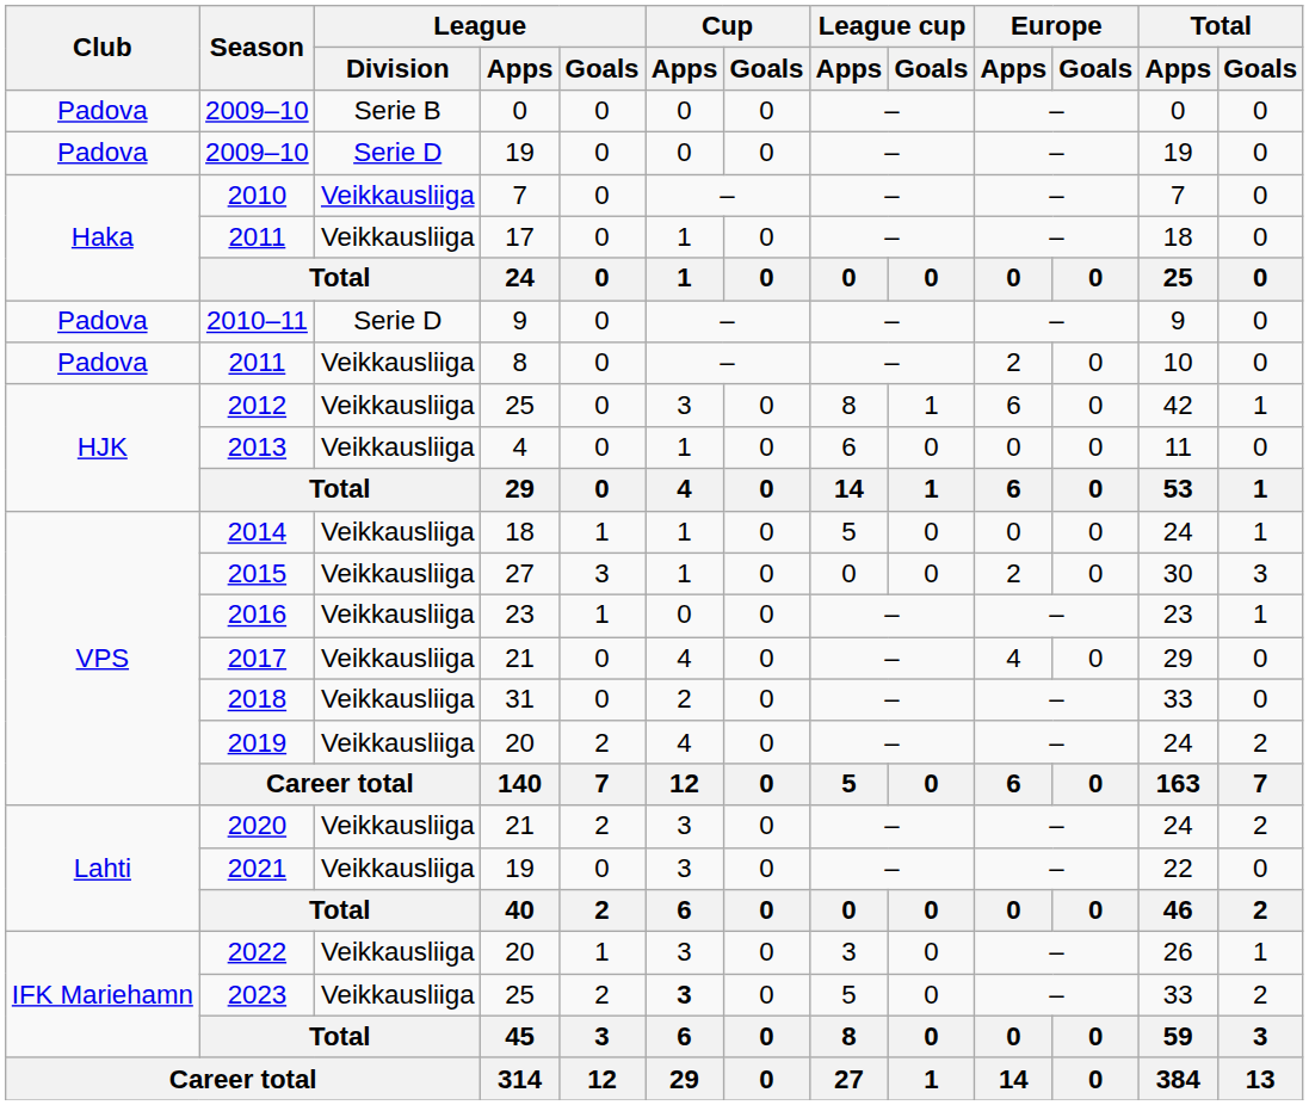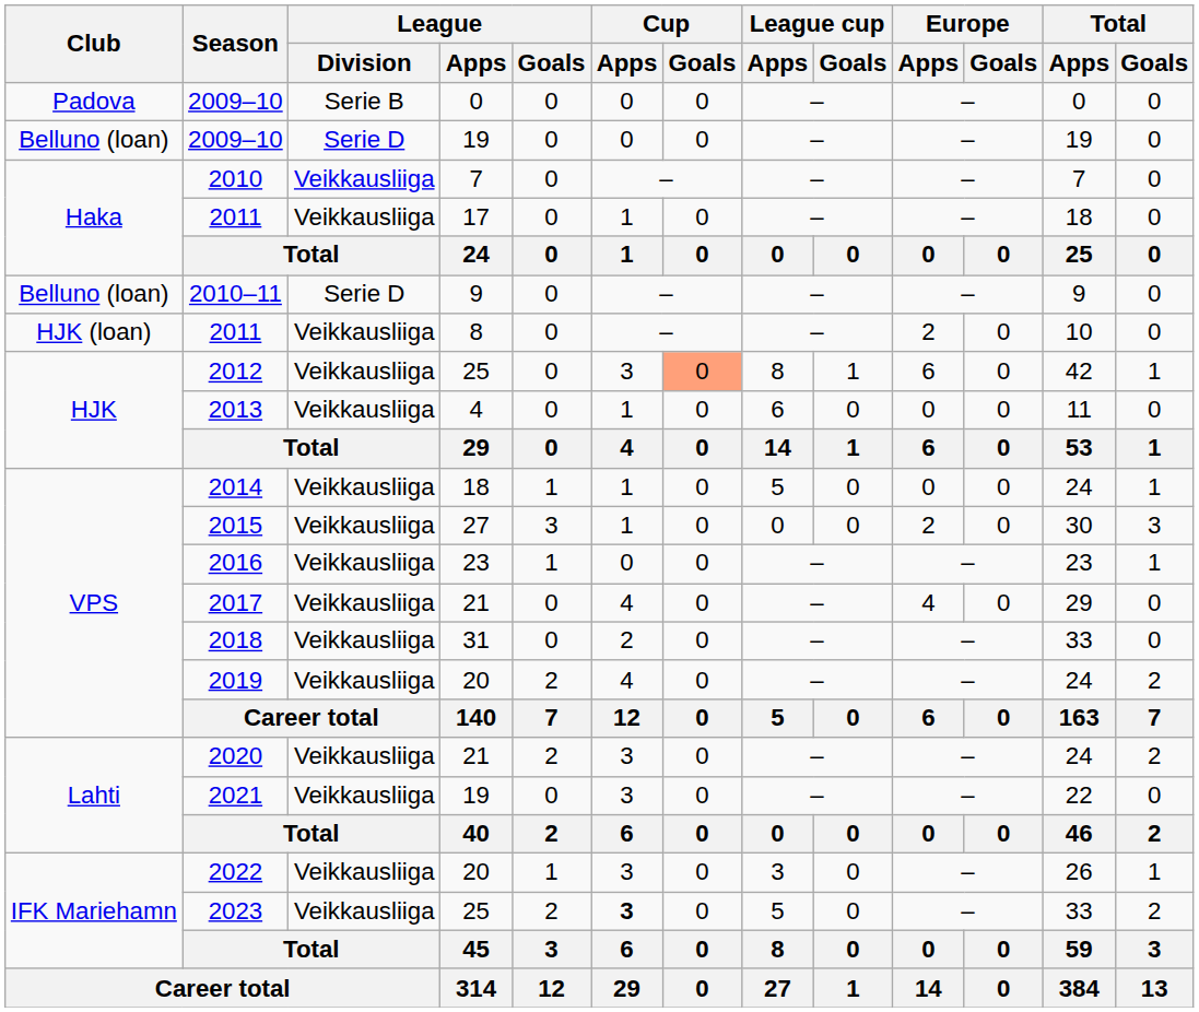 <table class="wikitable" style="text-align:center">
 <tr>
 <th rowspan="2">Club</th>
 <th rowspan="2">Season</th>
 <th colspan="3">League</th>
 <th colspan="2">Cup</th>
 <th colspan="2">League cup</th>
 <th colspan="2">Europe</th>
 <th colspan="2">Total</th>
 </tr>
 <tr>
 <th>Division</th>
 <th>Apps</th>
 <th>Goals</th>
 <th>Apps</th>
 <th>Goals</th>
 <th>Apps</th>
 <th>Goals</th>
 <th>Apps</th>
 <th>Goals</th>
 <th>Apps</th>
 <th>Goals</th>
 </tr>
 <tr>
 <td><a href='#'>Padova</a></td>
 <td><a href='#'>2009–10</a></td>
 <td>Serie B</td>
 <td>0</td>
 <td>0</td>
 <td>0</td>
 <td>0</td>
 <td colspan=2>–</td>
 <td colspan=2>–</td>
 <td>0</td>
 <td>0</td>
 </tr>
 <tr>
-<td><a href='#'>Padova</a></td>
+<td><a href='#'>Belluno</a> (loan)</td>
 <td><a href='#'>2009–10</a></td>
 <td><a href='#'>Serie D</a></td>
 <td>19</td>
 <td>0</td>
 <td>0</td>
 <td>0</td>
 <td colspan=2>–</td>
 <td colspan=2>–</td>
 <td>19</td>
 <td>0</td>
 </tr>
 <tr>
 <td rowspan=3><a href='#'>Haka</a></td>
 <td><a href='#'>2010</a></td>
 <td><a href='#'>Veikkausliiga</a></td>
 <td>7</td>
 <td>0</td>
 <td colspan=2>–</td>
 <td colspan=2>–</td>
 <td colspan=2>–</td>
 <td>7</td>
 <td>0</td>
 </tr>
 <tr>
 <td><a href='#'>2011</a></td>
 <td>Veikkausliiga</td>
 <td>17</td>
 <td>0</td>
 <td>1</td>
 <td>0</td>
 <td colspan=2>–</td>
 <td colspan=2>–</td>
 <td>18</td>
 <td>0</td>
 </tr>
 <tr>
 <th colspan="2">Total</th>
 <th>24</th>
 <th>0</th>
 <th>1</th>
 <th>0</th>
 <th>0</th>
 <th>0</th>
 <th>0</th>
 <th>0</th>
 <th>25</th>
 <th>0</th>
 </tr>
 <tr>
-<td><a href='#'>Padova</a></td>
+<td><a href='#'>Belluno</a> (loan)</td>
 <td><a href='#'>2010–11</a></td>
 <td>Serie D</td>
 <td>9</td>
 <td>0</td>
 <td colspan=2>–</td>
 <td colspan=2>–</td>
 <td colspan=2>–</td>
 <td>9</td>
 <td>0</td>
 </tr>
 <tr>
-<td><a href='#'>Padova</a></td>
+<td><a href='#'>HJK</a> (loan)</td>
 <td><a href='#'>2011</a></td>
 <td>Veikkausliiga</td>
 <td>8</td>
 <td>0</td>
 <td colspan=2>–</td>
 <td colspan=2>–</td>
 <td>2</td>
 <td>0</td>
 <td>10</td>
 <td>0</td>
 </tr>
 <tr>
 <td rowspan=3><a href='#'>HJK</a></td>
 <td><a href='#'>2012</a></td>
 <td>Veikkausliiga</td>
 <td>25</td>
 <td>0</td>
 <td>3</td>
-<td>0</td>
+<td style="background: lightsalmon;">0</td>
 <td>8</td>
 <td>1</td>
 <td>6</td>
 <td>0</td>
 <td>42</td>
 <td>1</td>
 </tr>
 <tr>
 <td><a href='#'>2013</a></td>
 <td>Veikkausliiga</td>
 <td>4</td>
 <td>0</td>
 <td>1</td>
 <td>0</td>
 <td>6</td>
 <td>0</td>
 <td>0</td>
 <td>0</td>
 <td>11</td>
 <td>0</td>
 </tr>
 <tr>
 <th colspan="2">Total</th>
 <th>29</th>
 <th>0</th>
 <th>4</th>
 <th>0</th>
 <th>14</th>
 <th>1</th>
 <th>6</th>
 <th>0</th>
 <th>53</th>
 <th>1</th>
 </tr>
 <tr>
 <td rowspan=7><a href='#'>VPS</a></td>
 <td><a href='#'>2014</a></td>
 <td>Veikkausliiga</td>
 <td>18</td>
 <td>1</td>
 <td>1</td>
 <td>0</td>
 <td>5</td>
 <td>0</td>
 <td>0</td>
 <td>0</td>
 <td>24</td>
 <td>1</td>
 </tr>
 <tr>
 <td><a href='#'>2015</a></td>
 <td>Veikkausliiga</td>
 <td>27</td>
 <td>3</td>
 <td>1</td>
 <td>0</td>
 <td>0</td>
 <td>0</td>
 <td>2</td>
 <td>0</td>
 <td>30</td>
 <td>3</td>
 </tr>
 <tr>
 <td><a href='#'>2016</a></td>
 <td>Veikkausliiga</td>
 <td>23</td>
 <td>1</td>
 <td>0</td>
 <td>0</td>
 <td colspan=2>–</td>
 <td colspan=2>–</td>
 <td>23</td>
 <td>1</td>
 </tr>
 <tr>
 <td><a href='#'>2017</a></td>
 <td>Veikkausliiga</td>
 <td>21</td>
 <td>0</td>
 <td>4</td>
 <td>0</td>
 <td colspan=2>–</td>
 <td>4</td>
 <td>0</td>
 <td>29</td>
 <td>0</td>
 </tr>
 <tr>
 <td><a href='#'>2018</a></td>
 <td>Veikkausliiga</td>
 <td>31</td>
 <td>0</td>
 <td>2</td>
 <td>0</td>
 <td colspan=2>–</td>
 <td colspan=2>–</td>
 <td>33</td>
 <td>0</td>
 </tr>
 <tr>
 <td><a href='#'>2019</a></td>
 <td>Veikkausliiga</td>
 <td>20</td>
 <td>2</td>
 <td>4</td>
 <td>0</td>
 <td colspan=2>–</td>
 <td colspan=2>–</td>
 <td>24</td>
 <td>2</td>
 </tr>
 <tr>
 <th colspan="2">Career total</th>
 <th>140</th>
 <th>7</th>
 <th>12</th>
 <th>0</th>
 <th>5</th>
 <th>0</th>
 <th>6</th>
 <th>0</th>
 <th>163</th>
 <th>7</th>
 </tr>
 <tr>
 <td rowspan=3><a href='#'>Lahti</a></td>
 <td><a href='#'>2020</a></td>
 <td>Veikkausliiga</td>
 <td>21</td>
 <td>2</td>
 <td>3</td>
 <td>0</td>
 <td colspan=2>–</td>
 <td colspan=2>–</td>
 <td>24</td>
 <td>2</td>
 </tr>
 <tr>
 <td><a href='#'>2021</a></td>
 <td>Veikkausliiga</td>
 <td>19</td>
 <td>0</td>
 <td>3</td>
 <td>0</td>
 <td colspan=2>–</td>
 <td colspan=2>–</td>
 <td>22</td>
 <td>0</td>
 </tr>
 <tr>
 <th colspan="2">Total</th>
 <th>40</th>
 <th>2</th>
 <th>6</th>
 <th>0</th>
 <th>0</th>
 <th>0</th>
 <th>0</th>
 <th>0</th>
 <th>46</th>
 <th>2</th>
 </tr>
 <tr>
 <td rowspan=3><a href='#'>IFK Mariehamn</a></td>
 <td><a href='#'>2022</a></td>
 <td>Veikkausliiga</td>
 <td>20</td>
 <td>1</td>
 <td>3</td>
 <td>0</td>
 <td>3</td>
 <td>0</td>
 <td colspan=2>–</td>
 <td>26</td>
 <td>1</td>
 </tr>
 <tr>
 <td><a href='#'>2023</a></td>
 <td>Veikkausliiga</td>
 <td>25</td>
 <td>2</td>
 <td><strong>3</strong></td>
 <td>0</td>
 <td>5</td>
 <td>0</td>
 <td colspan=2>–</td>
 <td>33</td>
 <td>2</td>
 </tr>
 <tr>
 <th colspan="2">Total</th>
 <th>45</th>
 <th>3</th>
 <th>6</th>
 <th>0</th>
 <th>8</th>
 <th>0</th>
 <th>0</th>
 <th>0</th>
 <th>59</th>
 <th>3</th>
 </tr>
 <tr>
 <th colspan="3">Career total</th>
 <th>314</th>
 <th>12</th>
 <th>29</th>
 <th>0</th>
 <th>27</th>
 <th>1</th>
 <th>14</th>
 <th>0</th>
 <th>384</th>
 <th>13</th>
 </tr>
 </table>
